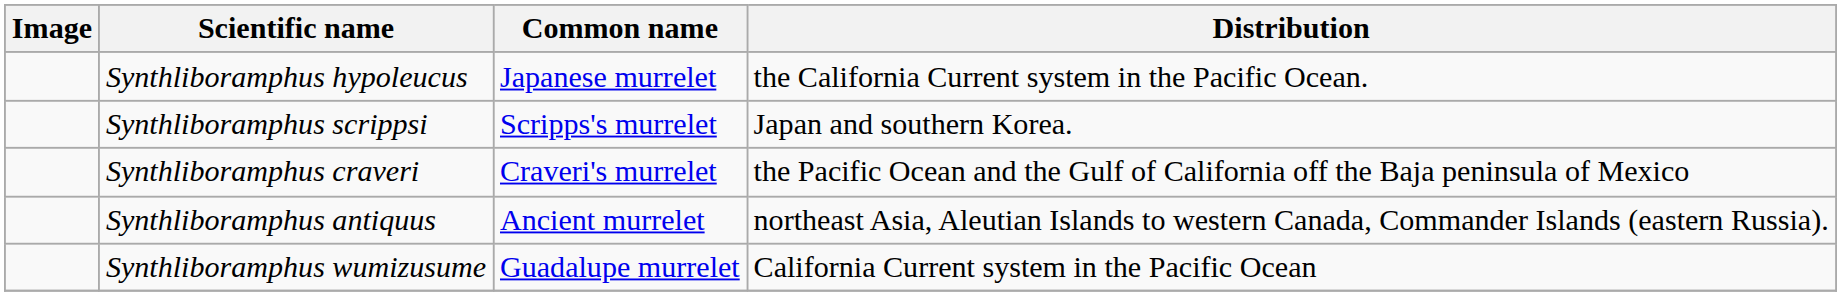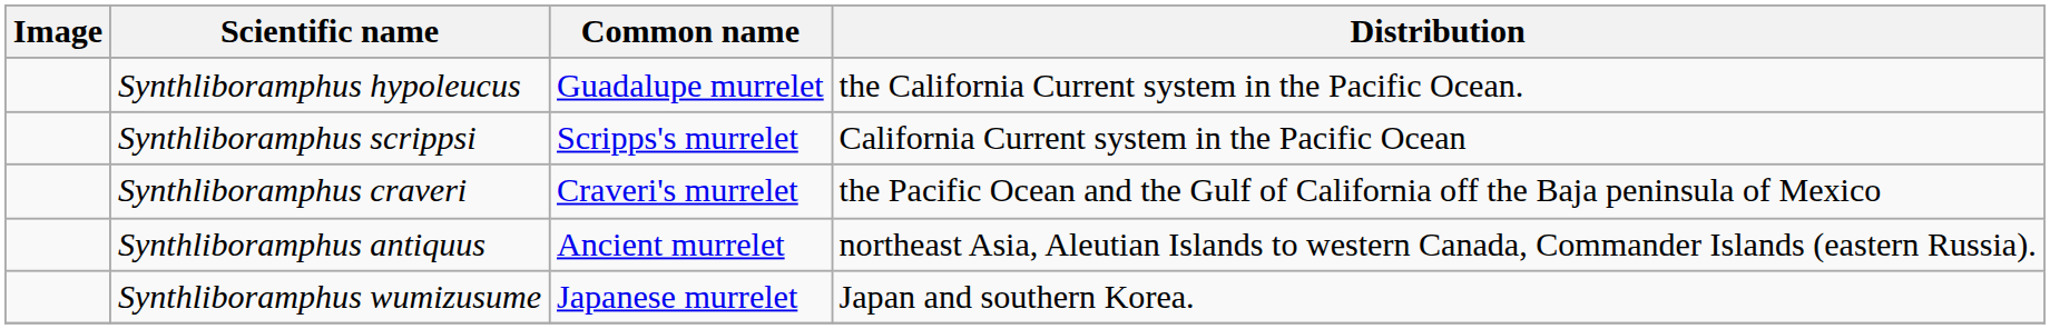 <table class="wikitable">
 <tr>
 <th>Image</th>
 <th>Scientific name</th>
 <th>Common name</th>
 <th>Distribution</th>
 </tr>
 <tr>
 <td></td>
 <td><em>Synthliboramphus hypoleucus</em></td>
-<td><a href='#'>Japanese murrelet</a></td>
+<td><a href='#'>Guadalupe murrelet</a></td>
 <td>the California Current system in the Pacific Ocean.</td>
 </tr>
 <tr>
 <td></td>
 <td><em>Synthliboramphus scrippsi</em></td>
 <td><a href='#'>Scripps's murrelet</a></td>
-<td>Japan and southern Korea.</td>
+<td>California Current system in the Pacific Ocean</td>
 </tr>
 <tr>
 <td></td>
 <td><em>Synthliboramphus craveri</em></td>
 <td><a href='#'>Craveri's murrelet</a></td>
 <td>the Pacific Ocean and the Gulf of California off the Baja peninsula of Mexico</td>
 </tr>
 <tr>
 <td></td>
 <td><em>Synthliboramphus antiquus</em></td>
 <td><a href='#'>Ancient murrelet</a></td>
 <td>northeast Asia, Aleutian Islands to western Canada, Commander Islands (eastern Russia).</td>
 </tr>
 <tr>
 <td></td>
 <td><em>Synthliboramphus wumizusume</em></td>
-<td><a href='#'>Guadalupe murrelet</a></td>
-<td>California Current system in the Pacific Ocean</td>
+<td><a href='#'>Japanese murrelet</a></td>
+<td>Japan and southern Korea.</td>
 </tr>
 <tr>
 </tr>
 </table>
